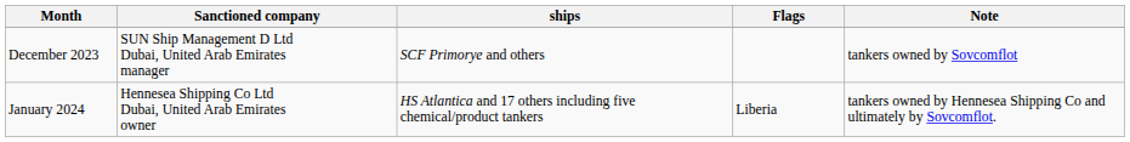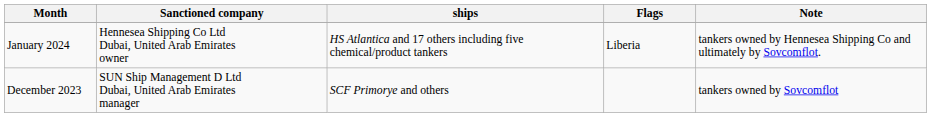 <table class="wikitable sortable" style="margin:auto; width:100%;">
 <tr>
 <th style="text-align:center; width:10%;">Month</th>
 <th style="text-align:center; width:25%;">Sanctioned company</th>
 <th style="text-align:center; width:30%;">ships</th>
 <th style="text-align:center; width:10%;">Flags</th>
 <th style="text-align:center; width:25%;">Note</th>
 </tr>
 <tr>
 </tr>
 <tr>
+<td>January 2024</td>
+<td>Hennesea Shipping Co Ltd <br>Dubai, United Arab Emirates <br> owner</td>
+<td><em>HS Atlantica</em> and 17 others including five chemical/product tankers</td>
+<td>Liberia</td>
+<td>tankers owned by Hennesea Shipping Co and ultimately by <a href='#'>Sovcomflot</a>.</td>
+</tr>
+<tr>
 <td>December 2023</td>
 <td>SUN Ship Management D Ltd <br> Dubai, United Arab Emirates<br> manager</td>
 <td><em>SCF Primorye</em> and others</td>
 <td></td>
 <td>tankers owned by <a href='#'>Sovcomflot</a></td>
 </tr>
-<tr>
-<td>January 2024</td>
-<td>Hennesea Shipping Co Ltd <br>Dubai, United Arab Emirates <br> owner</td>
-<td><em>HS Atlantica</em> and 17 others including five chemical/product tankers</td>
-<td>Liberia</td>
-<td>tankers owned by Hennesea Shipping Co and ultimately by <a href='#'>Sovcomflot</a>.</td>
-</tr>
 </table>
